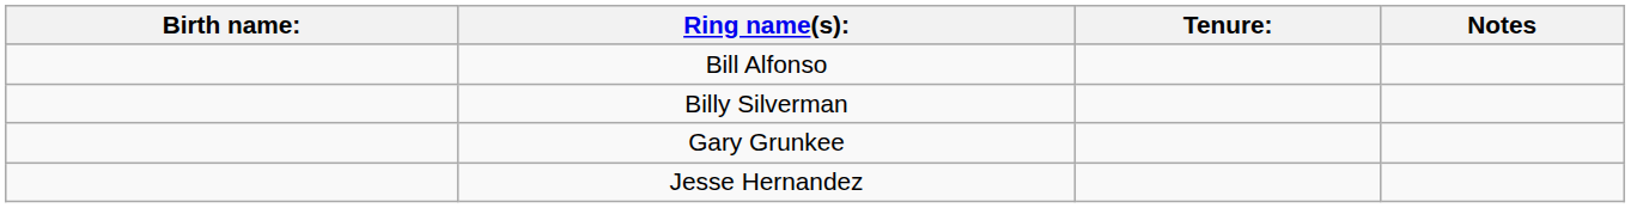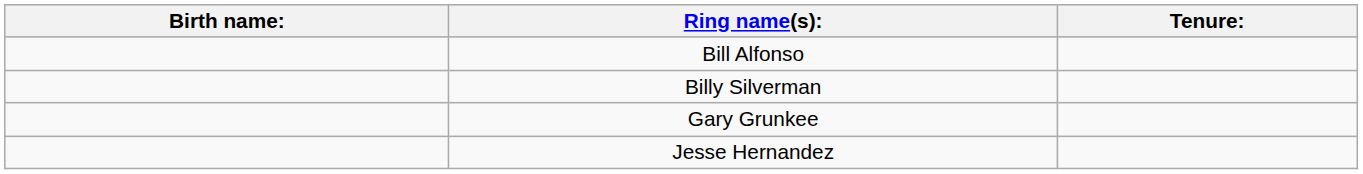 <table class="sortable wikitable" style="font-size:85%; text-align:center; width:70%;">
 <tr>
 <th>Birth name:</th>
 <th><a href='#'>Ring name</a>(s):</th>
 <th>Tenure:</th>
-<th>Notes</th>
 </tr>
 <tr>
 <td></td>
 <td>Bill Alfonso</td>
 <td sort></td>
-<td></td>
 </tr>
 <tr>
 <td></td>
 <td>Billy Silverman</td>
 <td sort></td>
-<td></td>
 </tr>
 <tr>
 <td></td>
 <td>Gary Grunkee</td>
 <td sort></td>
-<td></td>
 </tr>
 <tr>
 <td></td>
 <td>Jesse Hernandez</td>
 <td sort></td>
-<td></td>
 </tr>
 </table>
